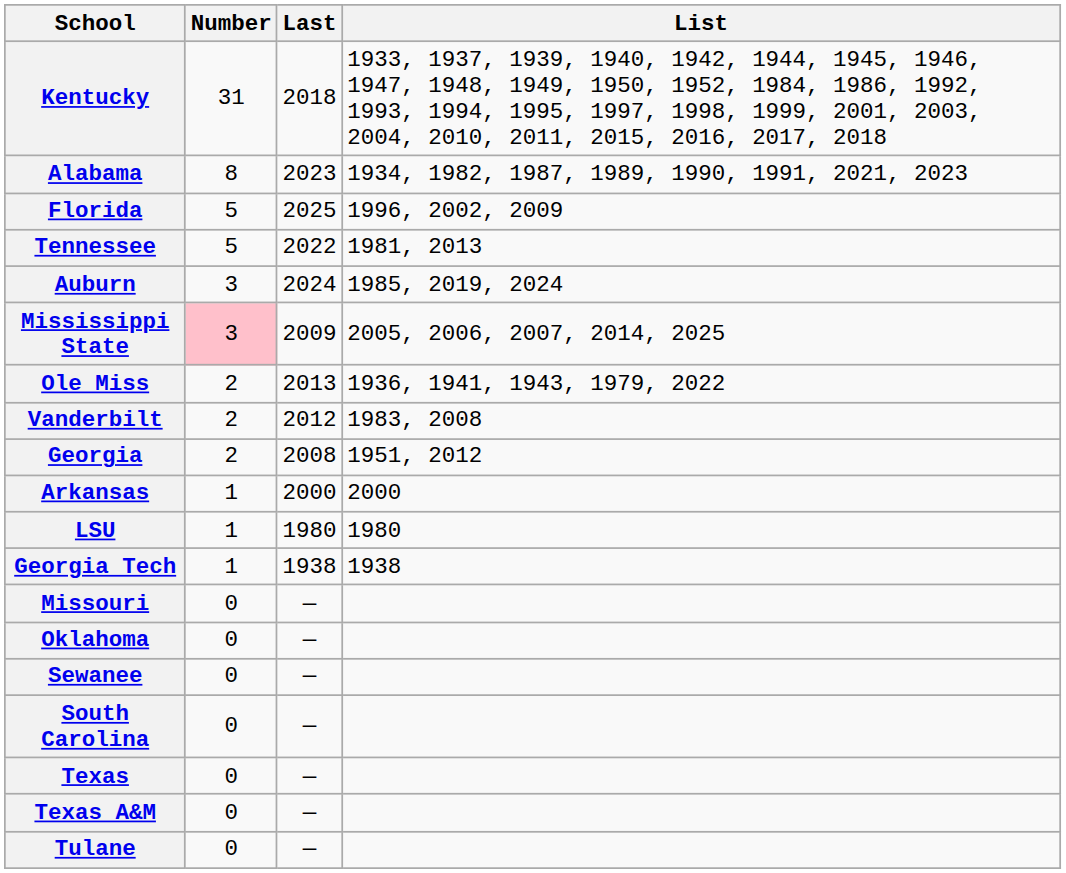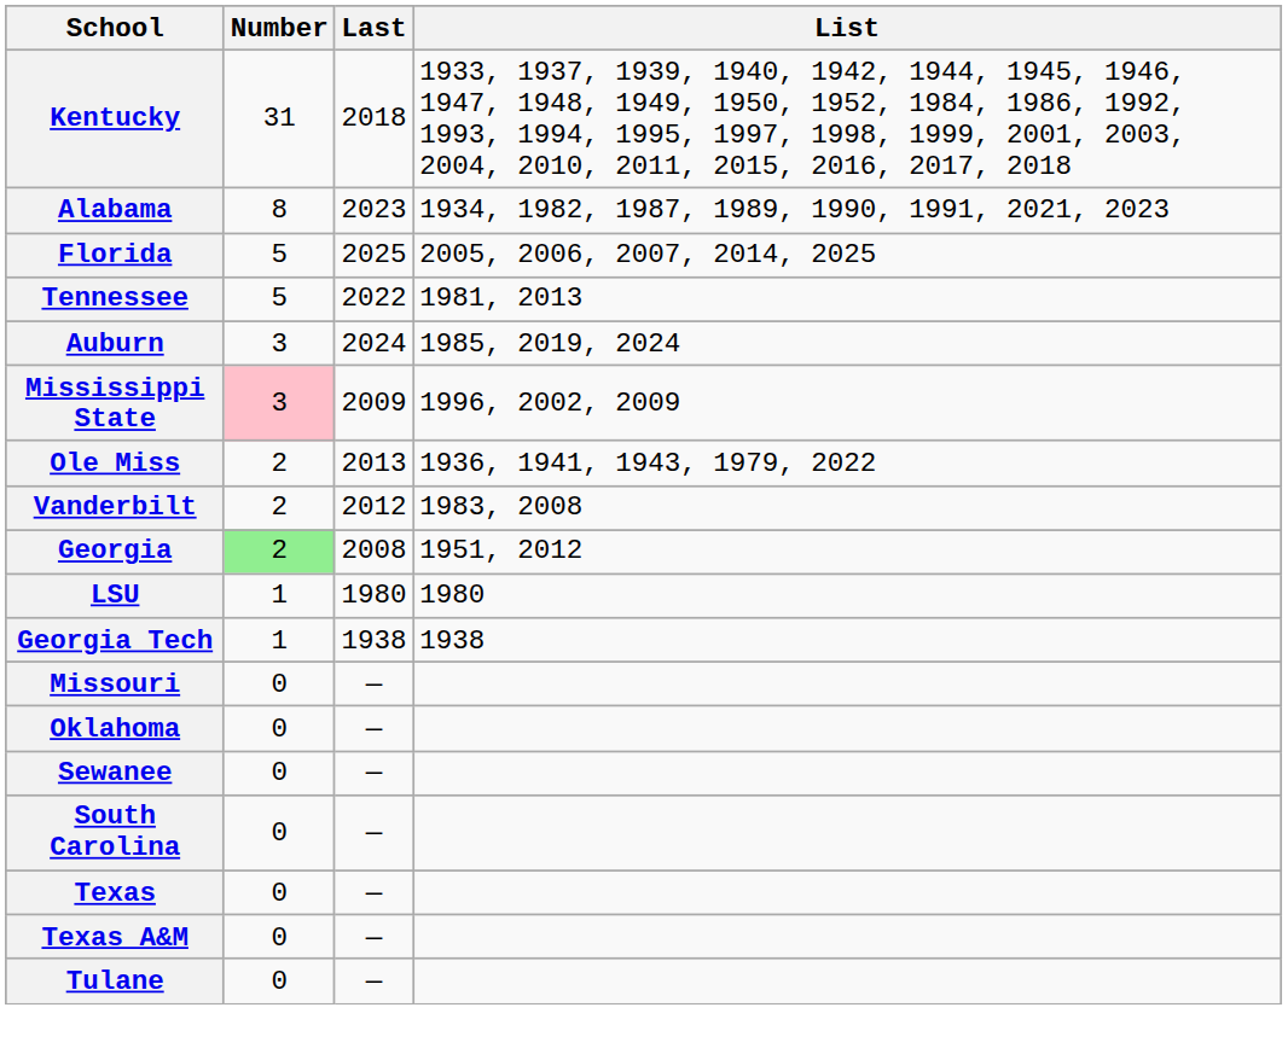 <table class="wikitable sortable">
 <tr>
 <th>School</th>
 <th>Number</th>
 <th>Last</th>
 <th>List</th>
 </tr>
 <tr>
 <th><a href='#'>Kentucky</a></th>
 <td align=center>31</td>
 <td align=center>2018</td>
 <td>1933, 1937, 1939, 1940, 1942, 1944, 1945, 1946, 1947, 1948, 1949, 1950, 1952, 1984, 1986, 1992, 1993, 1994, 1995, 1997, 1998, 1999, 2001, 2003, 2004, 2010, 2011, 2015, 2016, 2017, 2018</td>
 </tr>
 <tr>
 <th><a href='#'>Alabama</a></th>
 <td align=center>8</td>
 <td align=center>2023</td>
 <td>1934, 1982, 1987, 1989, 1990, 1991, 2021, 2023</td>
 </tr>
 <tr>
 <th><a href='#'>Florida</a></th>
 <td align=center>5</td>
 <td align=center>2025</td>
-<td>1996, 2002, 2009</td>
+<td>2005, 2006, 2007, 2014, 2025</td>
 </tr>
 <tr>
 <th><a href='#'>Tennessee</a></th>
 <td align=center>5</td>
 <td align=center>2022</td>
 <td>1981, 2013</td>
 </tr>
 <tr>
 <th><a href='#'>Auburn</a></th>
 <td align=center>3</td>
 <td align=center>2024</td>
 <td>1985, 2019, 2024</td>
 </tr>
 <tr>
 <th><a href='#'>Mississippi State</a></th>
 <td align=center style="background: pink;">3</td>
 <td align=center>2009</td>
-<td>2005, 2006, 2007, 2014, 2025</td>
+<td>1996, 2002, 2009</td>
 </tr>
 <tr>
 <th><a href='#'>Ole Miss</a></th>
 <td align=center>2</td>
 <td align=center>2013</td>
 <td>1936, 1941, 1943, 1979, 2022</td>
 </tr>
 <tr>
 <th><a href='#'>Vanderbilt</a></th>
 <td align=center>2</td>
 <td align=center>2012</td>
 <td>1983, 2008</td>
 </tr>
 <tr>
 <th><a href='#'>Georgia</a></th>
-<td align=center>2</td>
+<td align=center style="background: lightgreen;">2</td>
 <td align=center>2008</td>
 <td>1951, 2012</td>
-</tr>
-<tr>
-<th><a href='#'>Arkansas</a></th>
-<td align=center>1</td>
-<td align=center>2000</td>
-<td>2000</td>
 </tr>
 <tr>
 <th><a href='#'>LSU</a></th>
 <td align=center>1</td>
 <td align=center>1980</td>
 <td>1980</td>
 </tr>
 <tr>
 <th><a href='#'>Georgia Tech</a></th>
 <td align=center>1</td>
 <td align=center>1938</td>
 <td>1938</td>
 </tr>
 <tr>
 <th><a href='#'>Missouri</a></th>
 <td align=center>0</td>
 <td align=center>—</td>
 <td></td>
 </tr>
 <tr>
 <th><a href='#'>Oklahoma</a></th>
 <td align=center>0</td>
 <td align=center>—</td>
 <td></td>
 </tr>
 <tr>
 <th><a href='#'>Sewanee</a></th>
 <td align=center>0</td>
 <td align=center>—</td>
 <td></td>
 </tr>
 <tr>
 <th><a href='#'>South Carolina</a></th>
 <td align=center>0</td>
 <td align=center>—</td>
 <td></td>
 </tr>
 <tr>
 <th><a href='#'>Texas</a></th>
 <td align=center>0</td>
 <td align=center>—</td>
 <td></td>
 </tr>
 <tr>
 <th><a href='#'>Texas A&M</a></th>
 <td align=center>0</td>
 <td align=center>—</td>
 <td></td>
 </tr>
 <tr>
 <th><a href='#'>Tulane</a></th>
 <td align=center>0</td>
 <td align=center>—</td>
 <td></td>
 </tr>
 </table>
